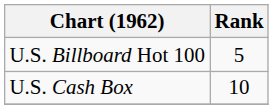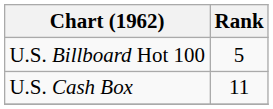 <table class="wikitable">
 <tr>
 <th>Chart (1962)</th>
 <th style="text-align:center;">Rank</th>
 </tr>
 <tr>
 <td>U.S. <em>Billboard</em> Hot 100</td>
 <td style="text-align:center;">5</td>
 </tr>
 <tr>
 <td>U.S. <em>Cash Box</em> </td>
-<td style="text-align:center;">10</td>
+<td style="text-align:center;">11</td>
 </tr>
 <tr>
 </tr>
 </table>
